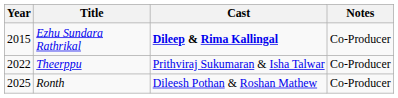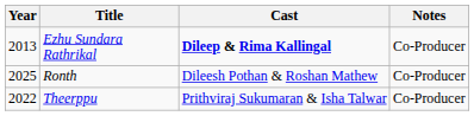 <table class=wikitable sortable>
 <tr>
 <th>Year</th>
 <th width=150>Title</th>
 <th>Cast</th>
 <th>Notes</th>
 </tr>
 <tr>
-<td>2015</td>
+<td>2013</td>
 <td><em><a href='#'>Ezhu Sundara Rathrikal</a></em></td>
 <td><strong><a href='#'>Dileep</a> & <a href='#'>Rima Kallingal</a></strong></td>
+<td>Co-Producer</td>
+</tr>
+<tr>
+<td>2025</td>
+<td><em>Ronth</em></td>
+<td><a href='#'>Dileesh Pothan</a> & <a href='#'>Roshan Mathew</a></td>
 <td>Co-Producer</td>
 </tr>
 <tr>
 <td>2022</td>
 <td><em><a href='#'>Theerppu</a></em></td>
 <td><a href='#'>Prithviraj Sukumaran</a> & <a href='#'>Isha Talwar</a></td>
 <td>Co-Producer</td>
 </tr>
-<tr>
-<td>2025</td>
-<td><em>Ronth</em></td>
-<td><a href='#'>Dileesh Pothan</a> & <a href='#'>Roshan Mathew</a></td>
-<td>Co-Producer</td>
-</tr>
 </table>
